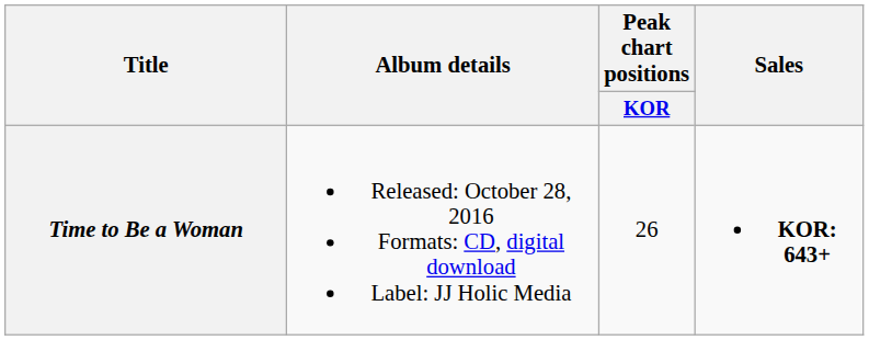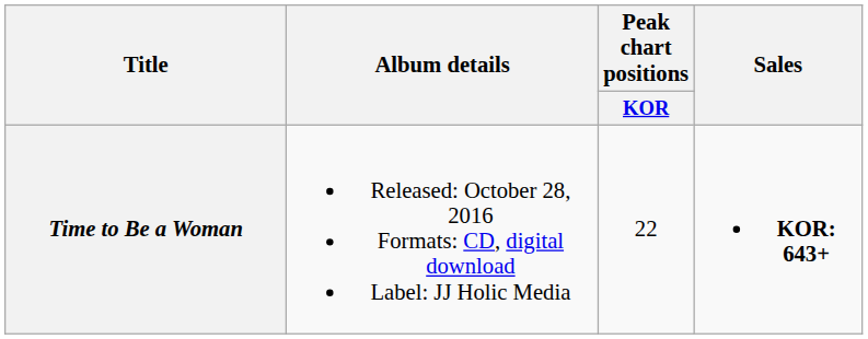 <table class="wikitable plainrowheaders" style="text-align:center;">
 <tr>
 <th scope="col" rowspan="2" style="width:12em;">Title</th>
 <th scope="col" rowspan="2">Album details</th>
 <th scope="col" colspan="1">Peak chart positions</th>
 <th scope="col" rowspan="2">Sales</th>
 </tr>
 <tr>
 <th scope="col" style="width:3em;font-size:90%;"><a href='#'>KOR</a><br></th>
 </tr>
 <tr>
 <th scope="row"><em>Time to Be a Woman</em></th>
 <td><br><ul><li>Released: October 28, 2016</li><li>Formats: <a href='#'>CD</a>, <a href='#'>digital download</a></li><li>Label: JJ Holic Media</li></ul></td>
-<td>26</td>
+<td>22</td>
 <td><strong><br><ul><li>KOR: 643+</li></ul></strong></td>
 </tr>
 </table>
